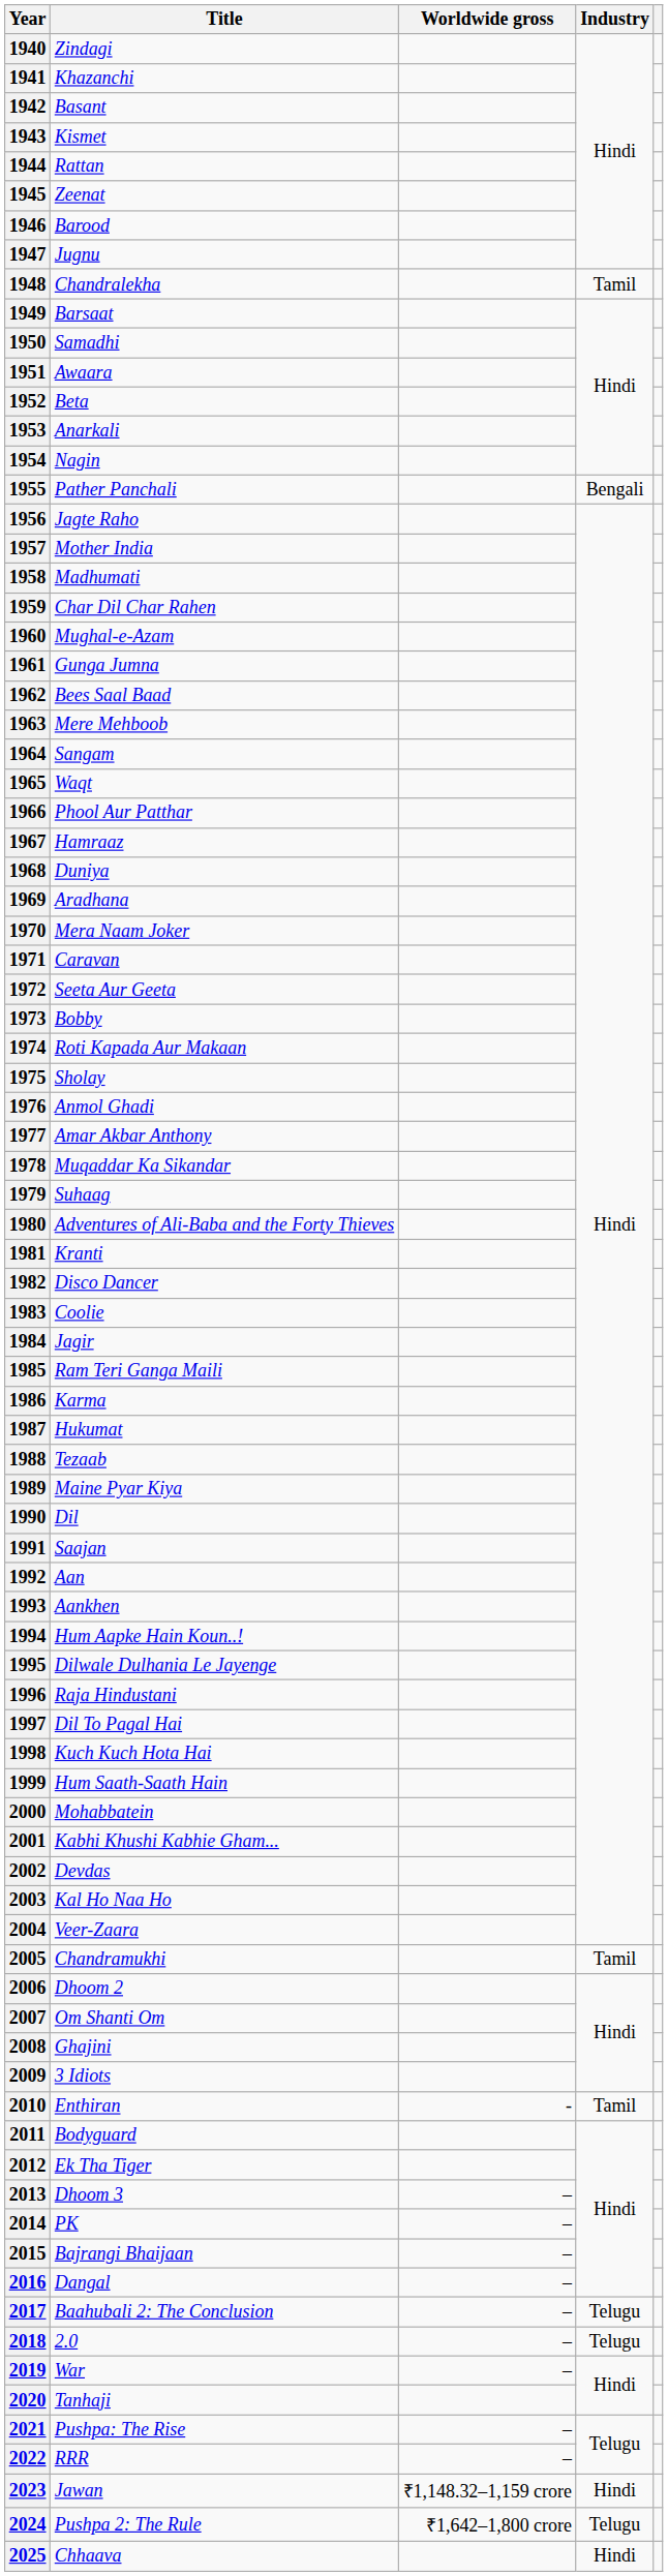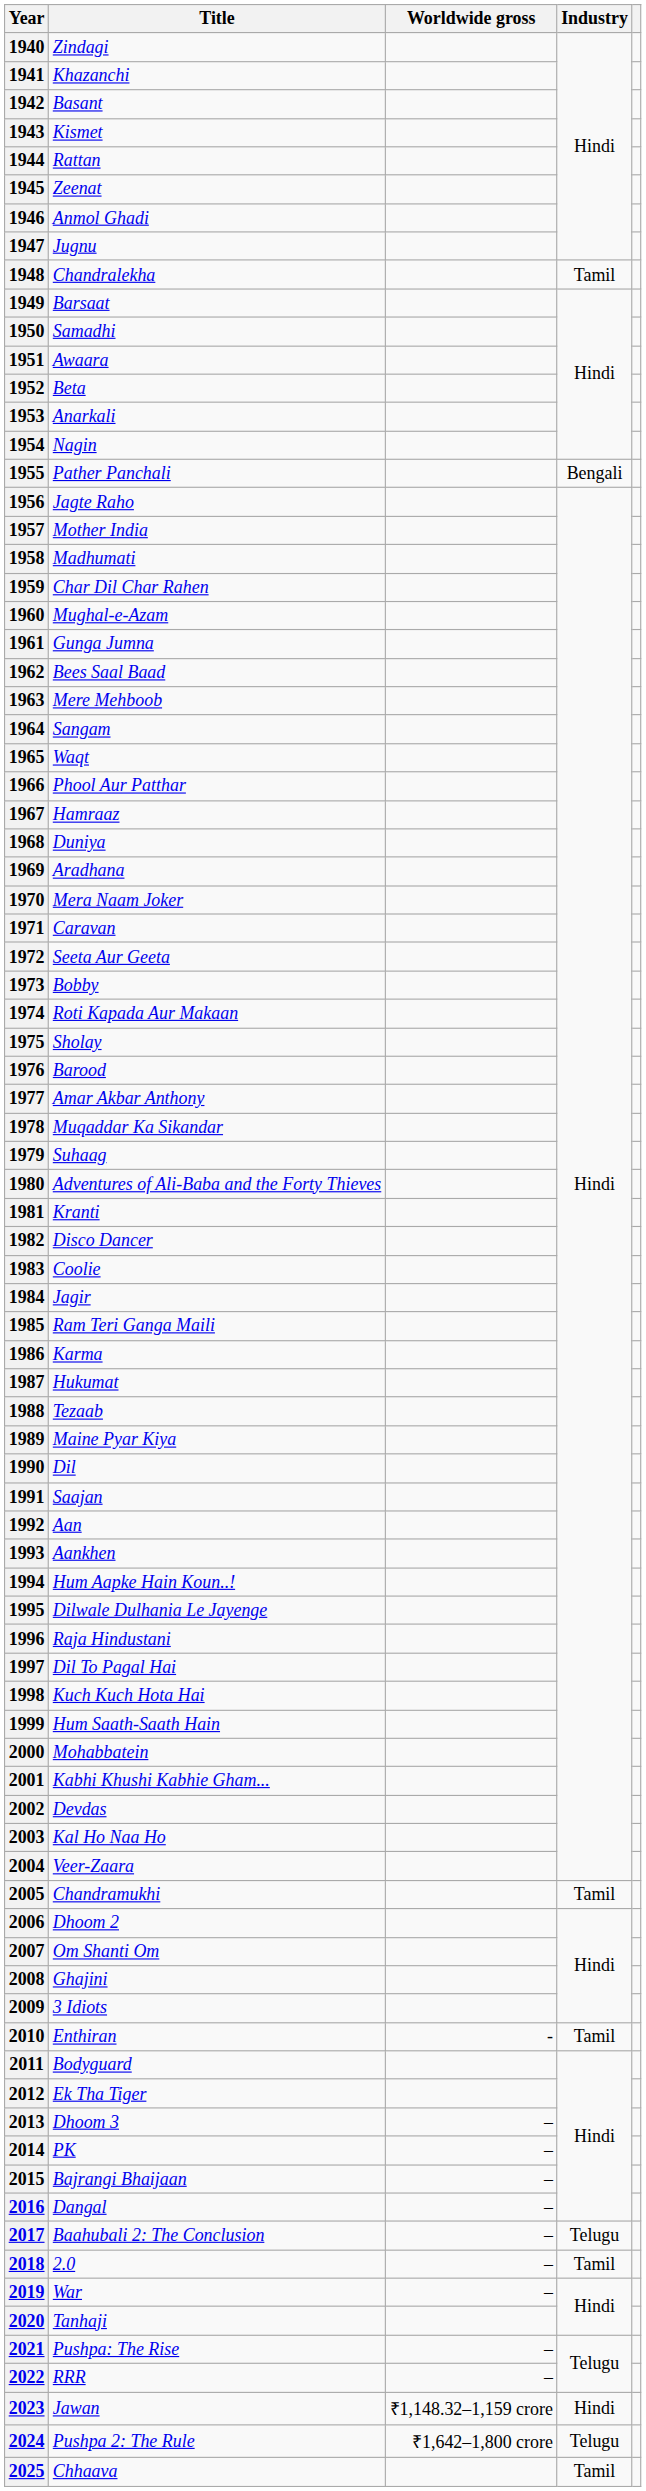 <table class="wikitable sortable plainrowheaders">
 <tr>
 <th scope="col">Year</th>
 <th scope="col">Title</th>
 <th scope="col">Worldwide gross</th>
 <th scope="col">Industry</th>
 <th scope="col" class="unsortable"></th>
 </tr>
 <tr>
 <th scope="row">1940</th>
 <td><em><a href='#'>Zindagi</a></em></td>
 <td align="right"></td>
 <td rowspan="8" style="text-align:center;">Hindi</td>
 <td align="center"></td>
 </tr>
 <tr>
 <th scope="row">1941</th>
 <td><em><a href='#'>Khazanchi</a></em></td>
 <td align="right"></td>
 <td align="center"></td>
 </tr>
 <tr>
 <th scope="row">1942</th>
 <td><em><a href='#'>Basant</a></em></td>
 <td align="right"></td>
 <td align="center"></td>
 </tr>
 <tr>
 <th scope="row">1943</th>
 <td><em><a href='#'>Kismet</a></em></td>
 <td align="right"></td>
 <td align="center"></td>
 </tr>
 <tr>
 <th scope="row">1944</th>
 <td><em><a href='#'>Rattan</a></em></td>
 <td align="right"></td>
 <td align="center"></td>
 </tr>
 <tr>
 <th scope="row">1945</th>
 <td><em><a href='#'>Zeenat</a></em></td>
 <td align="right"></td>
 <td align="center"></td>
 </tr>
 <tr>
 <th scope="row">1946</th>
-<td><em><a href='#'>Barood</a></em></td>
+<td><em><a href='#'>Anmol Ghadi</a></em></td>
 <td align="right"></td>
 <td align="center"></td>
 </tr>
 <tr>
 <th scope="row">1947</th>
 <td><em><a href='#'>Jugnu</a></em></td>
 <td align="right"></td>
 <td align="center"></td>
 </tr>
 <tr>
 <th scope="row">1948</th>
 <td><em><a href='#'>Chandralekha</a></em></td>
 <td align="right"></td>
 <td align="center">Tamil</td>
 <td align="center"></td>
 </tr>
 <tr>
 <th scope="row">1949</th>
 <td><em><a href='#'>Barsaat</a></em></td>
 <td align="right"></td>
 <td rowspan="6" style="text-align:center;">Hindi</td>
 <td align="center"></td>
 </tr>
 <tr>
 <th scope="row">1950</th>
 <td><em><a href='#'>Samadhi</a></em></td>
 <td align="right"></td>
 <td align="center"></td>
 </tr>
 <tr>
 <th scope="row">1951</th>
 <td><em><a href='#'>Awaara</a></em></td>
 <td align="right"></td>
 <td align="center"></td>
 </tr>
 <tr>
 <th scope="row">1952</th>
 <td><em><a href='#'>Beta</a></em></td>
 <td align="right"></td>
 <td align="center"></td>
 </tr>
 <tr>
 <th scope="row">1953</th>
 <td><em><a href='#'>Anarkali</a></em></td>
 <td align="right"></td>
 <td align="center"></td>
 </tr>
 <tr>
 <th scope="row">1954</th>
 <td><em><a href='#'>Nagin</a></em></td>
 <td align="right"></td>
 <td align="center"></td>
 </tr>
 <tr>
 <th scope="row">1955</th>
 <td><em><a href='#'>Pather Panchali</a></em></td>
 <td align="right"></td>
 <td align="center">Bengali</td>
 <td align="center"></td>
 </tr>
 <tr>
 <th scope="row">1956</th>
 <td><em><a href='#'>Jagte Raho</a></em></td>
 <td align="right"></td>
 <td rowspan="49" style="text-align:center;">Hindi</td>
 <td align="center"></td>
 </tr>
 <tr>
 <th scope="row">1957</th>
 <td><em><a href='#'>Mother India</a></em></td>
 <td align="right"></td>
 <td align="center"></td>
 </tr>
 <tr>
 <th scope="row">1958</th>
 <td><em><a href='#'>Madhumati</a></em></td>
 <td align="right"></td>
 <td align="center"></td>
 </tr>
 <tr>
 <th scope="row">1959</th>
 <td><em><a href='#'>Char Dil Char Rahen</a></em></td>
 <td align="right"></td>
 <td align="center"></td>
 </tr>
 <tr>
 <th scope="row">1960</th>
 <td><em><a href='#'>Mughal-e-Azam</a></em></td>
 <td align="right"></td>
 <td align="center"></td>
 </tr>
 <tr>
 <th scope="row">1961</th>
 <td><em><a href='#'>Gunga Jumna</a></em></td>
 <td align="right"></td>
 <td align="center"></td>
 </tr>
 <tr>
 <th scope="row">1962</th>
 <td><em><a href='#'>Bees Saal Baad</a></em></td>
 <td align="right"></td>
 <td align="center"></td>
 </tr>
 <tr>
 <th scope="row">1963</th>
 <td><em><a href='#'>Mere Mehboob</a></em></td>
 <td align="right"></td>
 <td align="center"></td>
 </tr>
 <tr>
 <th scope="row">1964</th>
 <td><em><a href='#'>Sangam</a></em></td>
 <td align="right"></td>
 <td align="center"></td>
 </tr>
 <tr>
 <th scope="row">1965</th>
 <td><em><a href='#'>Waqt</a></em></td>
 <td align="right"></td>
 <td align="center"></td>
 </tr>
 <tr>
 <th scope="row">1966</th>
 <td><em><a href='#'>Phool Aur Patthar</a></em></td>
 <td align="right"></td>
 <td align="center"></td>
 </tr>
 <tr>
 <th scope="row">1967</th>
 <td><em><a href='#'>Hamraaz</a></em></td>
 <td align="right"></td>
 <td align="center"></td>
 </tr>
 <tr>
 <th scope="row">1968</th>
 <td><a href='#'><em>Duniya</em></a></td>
 <td align="right"></td>
 <td align="center"></td>
 </tr>
 <tr>
 <th scope="row">1969</th>
 <td><em><a href='#'>Aradhana</a></em></td>
 <td align="right"></td>
 <td align="center"></td>
 </tr>
 <tr>
 <th scope="row">1970</th>
 <td><em><a href='#'>Mera Naam Joker</a></em></td>
 <td align="right"></td>
 <td align="center"></td>
 </tr>
 <tr>
 <th scope="row">1971</th>
 <td><em><a href='#'>Caravan</a></em></td>
 <td align="right"></td>
 <td align="center"></td>
 </tr>
 <tr>
 <th scope="row">1972</th>
 <td><em><a href='#'>Seeta Aur Geeta</a></em></td>
 <td align="right"></td>
 <td align="center"></td>
 </tr>
 <tr>
 <th scope="row">1973</th>
 <td><em><a href='#'>Bobby</a></em></td>
 <td align="right"></td>
 <td align="center"></td>
 </tr>
 <tr>
 <th scope="row">1974</th>
 <td><em><a href='#'>Roti Kapada Aur Makaan</a></em></td>
 <td align="right"></td>
 <td align="center"></td>
 </tr>
 <tr>
 <th scope="row">1975</th>
 <td><em><a href='#'>Sholay</a></em></td>
 <td align="right"></td>
 <td align="center"></td>
 </tr>
 <tr>
 <th scope="row">1976</th>
-<td><em><a href='#'>Anmol Ghadi</a></em></td>
+<td><em><a href='#'>Barood</a></em></td>
 <td align="right"></td>
 <td align="center"></td>
 </tr>
 <tr>
 <th scope="row">1977</th>
 <td><em><a href='#'>Amar Akbar Anthony</a></em></td>
 <td align="right"></td>
 <td align="center"></td>
 </tr>
 <tr>
 <th scope="row">1978</th>
 <td><em><a href='#'>Muqaddar Ka Sikandar</a></em></td>
 <td align="right"></td>
 <td align="center"></td>
 </tr>
 <tr>
 <th scope="row">1979</th>
 <td><em><a href='#'>Suhaag</a></em></td>
 <td align="right"></td>
 <td align="center"></td>
 </tr>
 <tr>
 <th scope="row">1980</th>
 <td><em><a href='#'>Adventures of Ali-Baba and the Forty Thieves</a></em></td>
 <td align="right"></td>
 <td align="center"></td>
 </tr>
 <tr>
 <th scope="row">1981</th>
 <td><em><a href='#'>Kranti</a></em></td>
 <td align="right"></td>
 <td align="center"></td>
 </tr>
 <tr>
 <th scope="row">1982</th>
 <td><em><a href='#'>Disco Dancer</a></em></td>
 <td align="right"></td>
 <td align="center"></td>
 </tr>
 <tr>
 <th scope="row">1983</th>
 <td><em><a href='#'>Coolie</a></em></td>
 <td align="right"></td>
 <td align="center"></td>
 </tr>
 <tr>
 <th scope="row">1984</th>
 <td><em><a href='#'>Jagir</a></em></td>
 <td align="right"></td>
 <td align="center"></td>
 </tr>
 <tr>
 <th scope="row">1985</th>
 <td><em><a href='#'>Ram Teri Ganga Maili</a></em></td>
 <td align="right"></td>
 <td align="center"></td>
 </tr>
 <tr>
 <th scope="row">1986</th>
 <td><em><a href='#'>Karma</a></em></td>
 <td align="right"></td>
 <td align="center"></td>
 </tr>
 <tr>
 <th scope="row">1987</th>
 <td><em><a href='#'>Hukumat</a></em></td>
 <td align="right"></td>
 <td align="center"></td>
 </tr>
 <tr>
 <th scope="row">1988</th>
 <td><em><a href='#'>Tezaab</a></em></td>
 <td align="right"></td>
 <td align="center"></td>
 </tr>
 <tr>
 <th scope="row">1989</th>
 <td><em><a href='#'>Maine Pyar Kiya</a></em></td>
 <td align="right"></td>
 <td align="center"></td>
 </tr>
 <tr>
 <th scope="row">1990</th>
 <td><em><a href='#'>Dil</a></em></td>
 <td align="right"></td>
 <td align="center"></td>
 </tr>
 <tr>
 <th scope="row">1991</th>
 <td><em><a href='#'>Saajan</a></em></td>
 <td align="right"></td>
 <td align="center"></td>
 </tr>
 <tr>
 <th scope="row">1992</th>
 <td><em><a href='#'>Aan</a></em></td>
 <td align="right"></td>
 <td align="center"></td>
 </tr>
 <tr>
 <th scope="row">1993</th>
 <td><em><a href='#'>Aankhen</a></em></td>
 <td align="right"></td>
 <td align="center"></td>
 </tr>
 <tr>
 <th scope="row">1994</th>
 <td><em><a href='#'>Hum Aapke Hain Koun..!</a></em></td>
 <td align="right"></td>
 <td align="center"></td>
 </tr>
 <tr>
 <th scope="row">1995</th>
 <td><em><a href='#'>Dilwale Dulhania Le Jayenge</a></em></td>
 <td align="right"></td>
 <td align="center"></td>
 </tr>
 <tr>
 <th scope="row">1996</th>
 <td><em><a href='#'>Raja Hindustani</a></em></td>
 <td align="right"></td>
 <td align="center"></td>
 </tr>
 <tr>
 <th scope="row">1997</th>
 <td><em><a href='#'>Dil To Pagal Hai</a></em></td>
 <td align="right"></td>
 <td align="center"></td>
 </tr>
 <tr>
 <th scope="row">1998</th>
 <td><em><a href='#'>Kuch Kuch Hota Hai</a></em></td>
 <td align="right"></td>
 <td align="center"></td>
 </tr>
 <tr>
 <th scope="row">1999</th>
 <td><em><a href='#'>Hum Saath-Saath Hain</a></em></td>
 <td align="right"></td>
 <td align="center"></td>
 </tr>
 <tr>
 <th scope="row">2000</th>
 <td><em><a href='#'>Mohabbatein</a></em></td>
 <td align="right"></td>
 <td align="center"></td>
 </tr>
 <tr>
 <th scope="row">2001</th>
 <td><em><a href='#'>Kabhi Khushi Kabhie Gham...</a></em></td>
 <td align="right"></td>
 <td align="center"></td>
 </tr>
 <tr>
 <th scope="row">2002</th>
 <td><em><a href='#'>Devdas</a></em></td>
 <td align="right"></td>
 <td align="center"></td>
 </tr>
 <tr>
 <th scope="row">2003</th>
 <td><em><a href='#'>Kal Ho Naa Ho</a></em></td>
 <td align="right"></td>
 <td align="center"></td>
 </tr>
 <tr>
 <th scope="row">2004</th>
 <td><em><a href='#'>Veer-Zaara</a></em></td>
 <td align="right"></td>
 <td align="center"></td>
 </tr>
 <tr>
 <th scope="row">2005</th>
 <td><em><a href='#'>Chandramukhi</a></em></td>
 <td align="right"></td>
 <td align="center">Tamil</td>
 <td align="center"></td>
 </tr>
 <tr>
 <th scope="row">2006</th>
 <td><em><a href='#'>Dhoom 2</a></em></td>
 <td align="right"></td>
 <td rowspan="4" style="text-align:center;">Hindi</td>
 <td align="center"></td>
 </tr>
 <tr>
 <th scope="row">2007</th>
 <td><em><a href='#'>Om Shanti Om</a></em></td>
 <td align="right"></td>
 <td align="center"></td>
 </tr>
 <tr>
 <th scope="row">2008</th>
 <td><em><a href='#'>Ghajini</a></em></td>
 <td align="right"></td>
 <td align="center"></td>
 </tr>
 <tr>
 <th scope="row">2009</th>
 <td><em><a href='#'>3 Idiots</a></em></td>
 <td align="right"></td>
 <td align="center"></td>
 </tr>
 <tr>
 <th scope="row">2010</th>
 <td><em><a href='#'>Enthiran</a></em></td>
 <td align="right"> - </td>
 <td align="center">Tamil</td>
 <td align="center"></td>
 </tr>
 <tr>
 <th scope="row">2011</th>
 <td><em><a href='#'>Bodyguard</a></em></td>
 <td align="right"></td>
 <td rowspan="6" style="text-align:center;">Hindi</td>
 <td align="center"></td>
 </tr>
 <tr>
 <th scope="row">2012</th>
 <td><em><a href='#'>Ek Tha Tiger</a></em></td>
 <td align="right"></td>
 <td align="center"></td>
 </tr>
 <tr>
 <th scope="row">2013</th>
 <td><em><a href='#'>Dhoom 3</a></em></td>
 <td align="right"> – </td>
 <td align="center"></td>
 </tr>
 <tr>
 <th scope="row">2014</th>
 <td><em><a href='#'>PK</a></em></td>
 <td align="right"> – </td>
 <td align="center"></td>
 </tr>
 <tr>
 <th scope="row">2015</th>
 <td><em><a href='#'>Bajrangi Bhaijaan</a></em></td>
 <td align="right"> – </td>
 <td align="center"></td>
 </tr>
 <tr>
 <th scope="row"><a href='#'>2016</a></th>
 <td><em><a href='#'>Dangal</a></em></td>
 <td align="right"> – </td>
 <td align="center"></td>
 </tr>
 <tr>
 <th scope="row"><a href='#'>2017</a></th>
 <td><em><a href='#'>Baahubali 2: The Conclusion</a></em></td>
 <td align="right"> – </td>
 <td align="center">Telugu</td>
 <td align="center"></td>
 </tr>
 <tr>
 <th scope="row"><a href='#'>2018</a></th>
 <td><em><a href='#'>2.0</a></em></td>
 <td align="right"> – </td>
-<td align="center">Telugu</td>
+<td align="center">Tamil</td>
 <td align="center"></td>
 </tr>
 <tr>
 <th scope="row"><a href='#'>2019</a></th>
 <td><em><a href='#'>War</a></em></td>
 <td align="right"> – </td>
 <td rowspan="2" style="text-align:center;">Hindi</td>
 <td align="center"></td>
 </tr>
 <tr>
 <th scope="row"><a href='#'>2020</a></th>
 <td><em><a href='#'>Tanhaji</a></em></td>
 <td align="right"></td>
 <td align="center"></td>
 </tr>
 <tr>
 <th scope="row"><a href='#'>2021</a></th>
 <td><em><a href='#'>Pushpa: The Rise</a></em></td>
 <td align="right"> – </td>
 <td rowspan="2" style="text-align:center;">Telugu</td>
 <td align="center"></td>
 </tr>
 <tr>
 <th scope="row"><a href='#'>2022</a></th>
 <td><em><a href='#'>RRR</a></em></td>
 <td align="right"> – </td>
 <td align="center"></td>
 </tr>
 <tr>
 <th scope="row"><a href='#'>2023</a></th>
 <td><em><a href='#'>Jawan</a></em></td>
 <td align="right">₹1,148.32–1,159 crore</td>
 <td align="center">Hindi</td>
 <td align="center"></td>
 </tr>
 <tr>
 <th scope="row"><a href='#'>2024</a></th>
 <td><em><a href='#'>Pushpa 2: The Rule</a></em></td>
 <td align="right">₹1,642–1,800 crore</td>
 <td align="center">Telugu</td>
 <td align="center"></td>
 </tr>
 <tr>
 <th scope="row"><a href='#'>2025</a></th>
 <td><em><a href='#'>Chhaava</a></em></td>
 <td align="right"></td>
-<td align="center">Hindi</td>
+<td align="center">Tamil</td>
 <td align="center"></td>
 </tr>
 </table>
